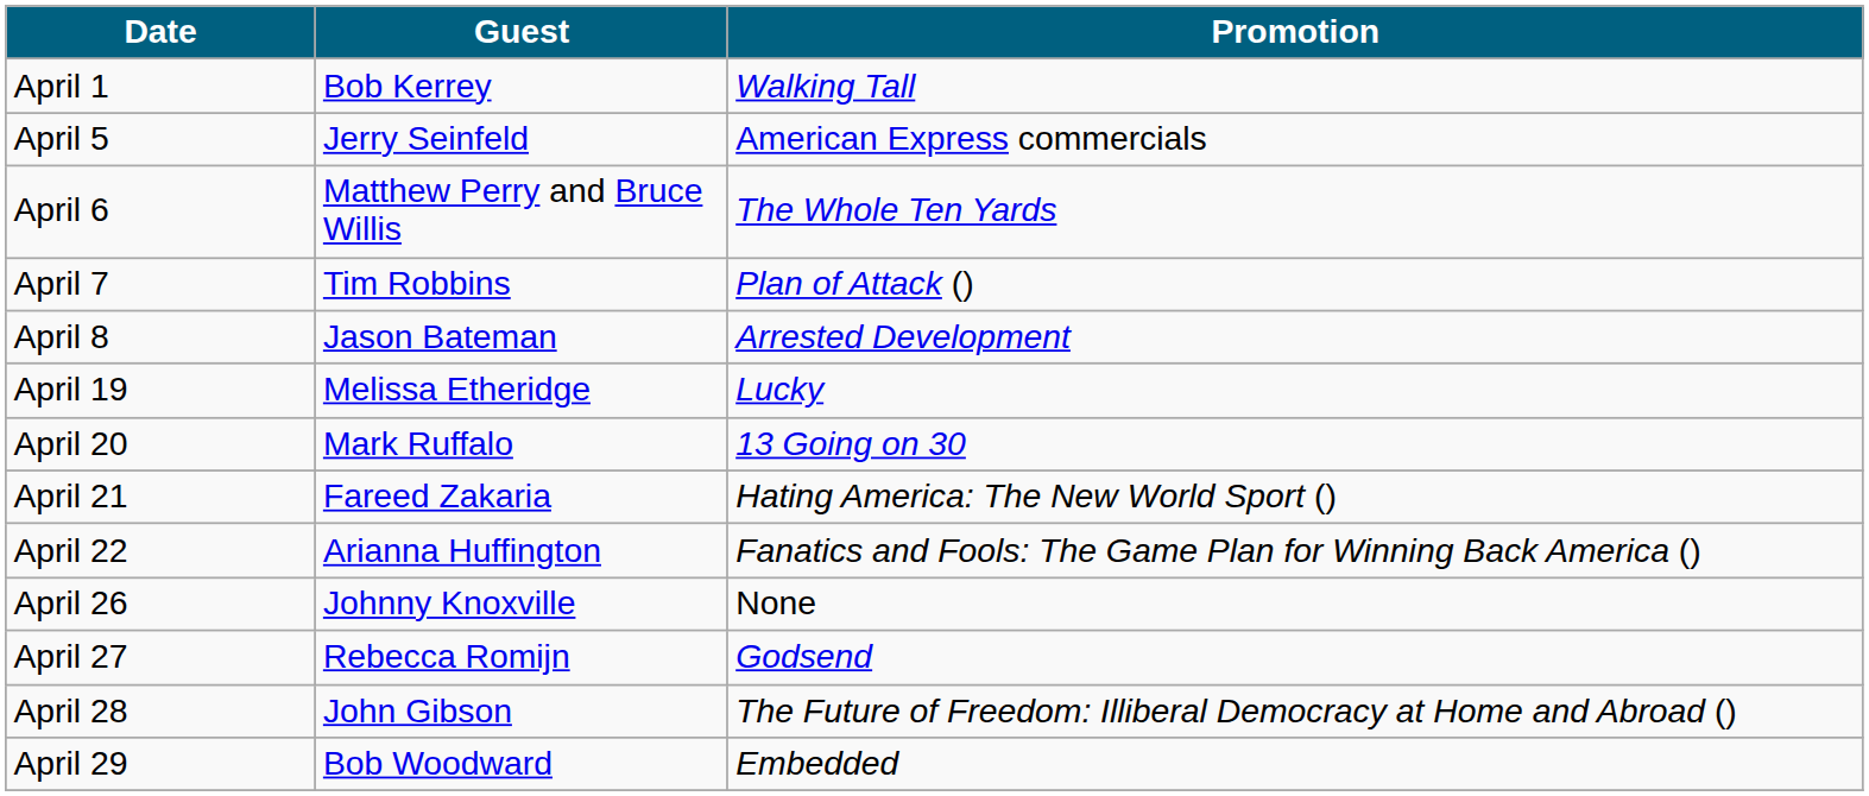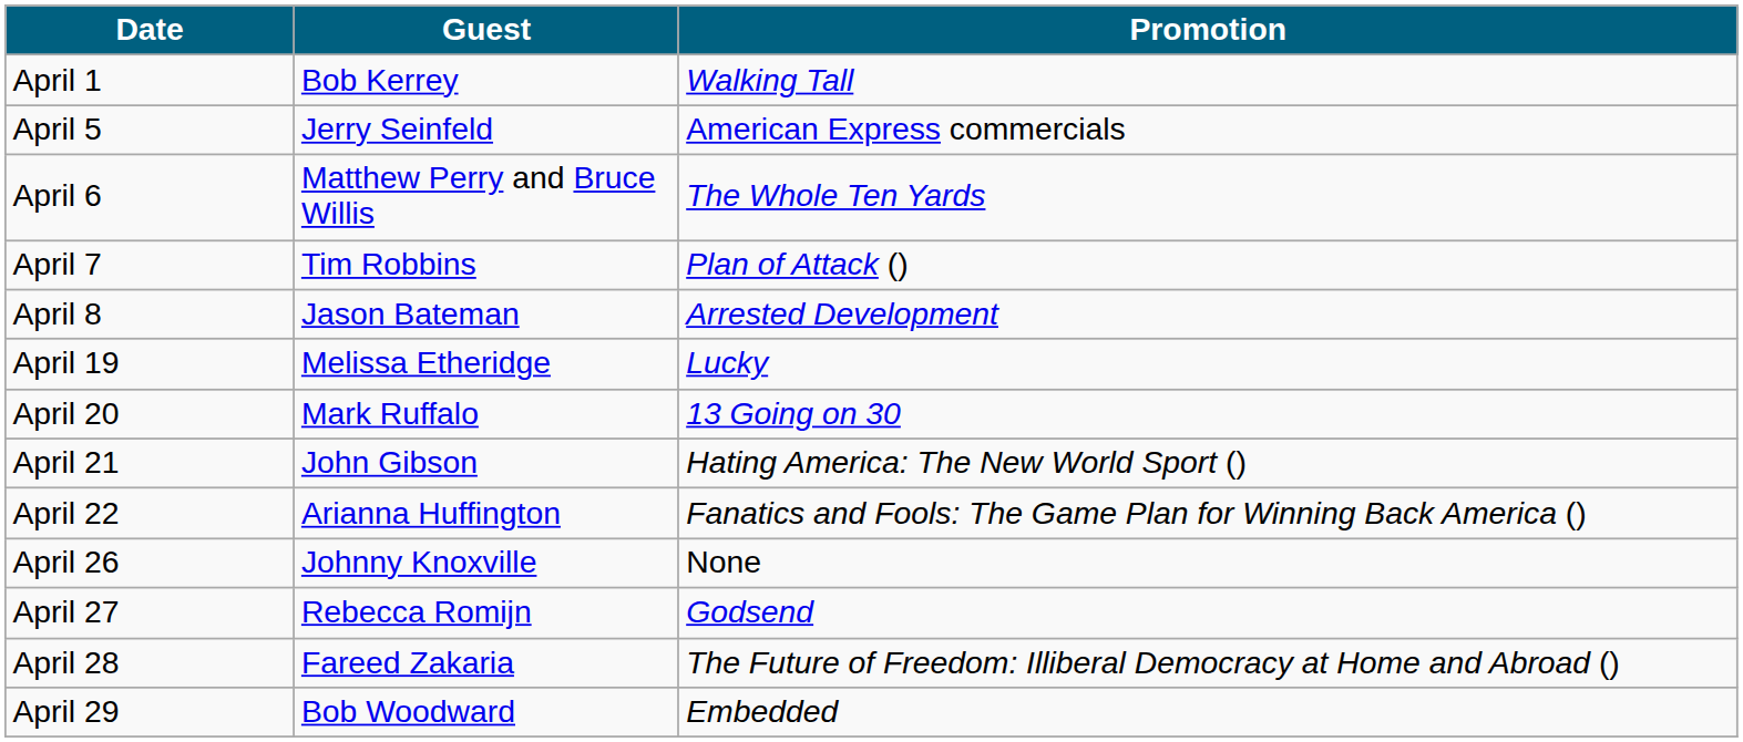 <table class="wikitable" width="100%">
 <tr bgcolor="#CCCCCC">
 <th width="15%" style="background:#006080; color:#FFFFFF">Date</th>
 <th width="20%" style="background:#006080; color:#FFFFFF">Guest</th>
 <th width="55%" style="background:#006080; color:#FFFFFF">Promotion</th>
 </tr>
 <tr>
 <td>April 1</td>
 <td><a href='#'>Bob Kerrey</a></td>
 <td><em><a href='#'>Walking Tall</a></em></td>
 </tr>
 <tr>
 <td>April 5</td>
 <td><a href='#'>Jerry Seinfeld</a></td>
 <td><a href='#'>American Express</a> commercials</td>
 </tr>
 <tr>
 <td>April 6</td>
 <td><a href='#'>Matthew Perry</a> and <a href='#'>Bruce Willis</a></td>
 <td><em><a href='#'>The Whole Ten Yards</a></em></td>
 </tr>
 <tr>
 <td>April 7</td>
 <td><a href='#'>Tim Robbins</a></td>
 <td><em><a href='#'>Plan of Attack</a></em> ()</td>
 </tr>
 <tr>
 <td>April 8</td>
 <td><a href='#'>Jason Bateman</a></td>
 <td><em><a href='#'>Arrested Development</a></em></td>
 </tr>
 <tr>
 <td>April 19</td>
 <td><a href='#'>Melissa Etheridge</a></td>
 <td><em><a href='#'>Lucky</a></em></td>
 </tr>
 <tr>
 <td>April 20</td>
 <td><a href='#'>Mark Ruffalo</a></td>
 <td><em><a href='#'>13 Going on 30</a></em></td>
 </tr>
 <tr>
 <td>April 21</td>
-<td><a href='#'>Fareed Zakaria</a></td>
+<td><a href='#'>John Gibson</a></td>
 <td><em>Hating America: The New World Sport</em> ()</td>
 </tr>
 <tr>
 <td>April 22</td>
 <td><a href='#'>Arianna Huffington</a></td>
 <td><em>Fanatics and Fools: The Game Plan for Winning Back America</em> ()</td>
 </tr>
 <tr>
 <td>April 26</td>
 <td><a href='#'>Johnny Knoxville</a></td>
 <td>None</td>
 </tr>
 <tr>
 <td>April 27</td>
 <td><a href='#'>Rebecca Romijn</a></td>
 <td><em><a href='#'>Godsend</a></em></td>
 </tr>
 <tr>
 <td>April 28</td>
-<td><a href='#'>John Gibson</a></td>
+<td><a href='#'>Fareed Zakaria</a></td>
 <td><em>The Future of Freedom: Illiberal Democracy at Home and Abroad</em> ()</td>
 </tr>
 <tr>
 <td>April 29</td>
 <td><a href='#'>Bob Woodward</a></td>
 <td><em>Embedded</em></td>
 </tr>
 </table>
